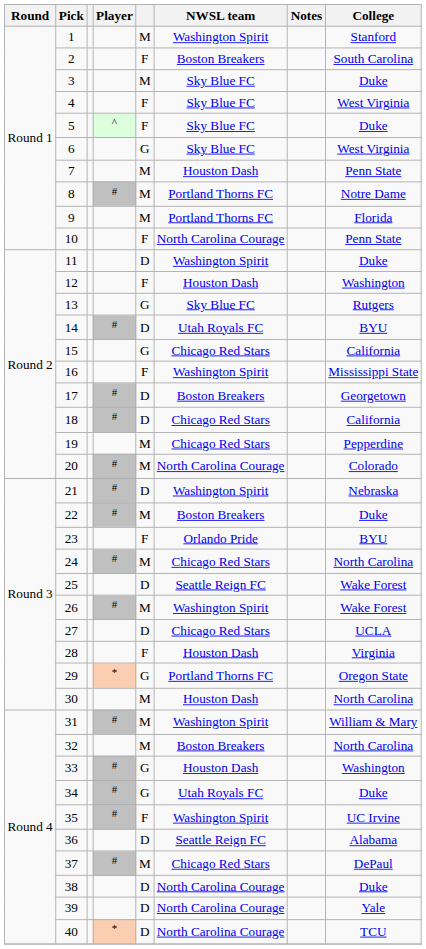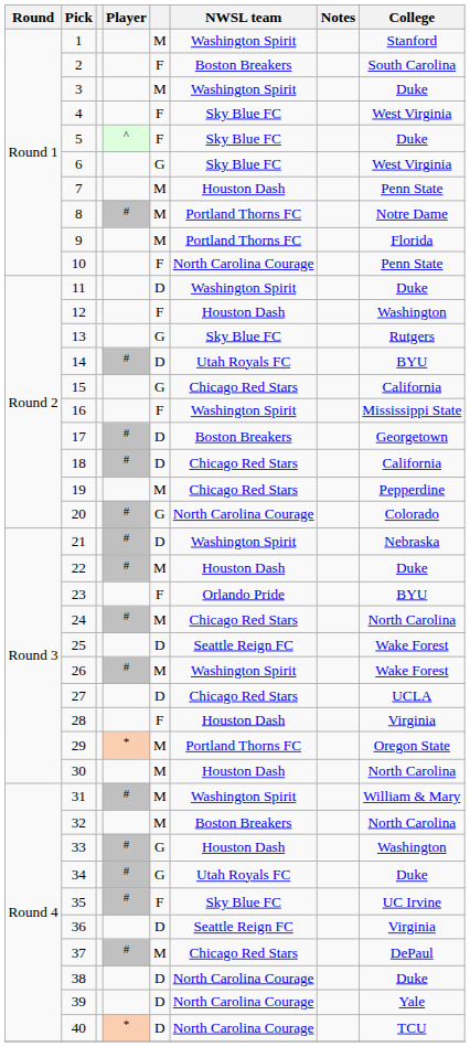 <table class="wikitable sortable" style="font-size: 95%;text-align: center;">
 <tr>
 <th>Round</th>
 <th>Pick</th>
 <th></th>
 <th>Player</th>
 <th></th>
 <th>NWSL team</th>
 <th class=unsortable>Notes</th>
 <th>College</th>
 </tr>
 <tr>
 <td rowspan="10">Round 1</td>
 <td>1</td>
 <td></td>
 <td></td>
 <td>M</td>
 <td><a href='#'>Washington Spirit</a></td>
 <td></td>
 <td><a href='#'>Stanford</a></td>
 </tr>
 <tr>
 <td>2</td>
 <td></td>
 <td></td>
 <td>F</td>
 <td><a href='#'>Boston Breakers</a></td>
 <td></td>
 <td><a href='#'>South Carolina</a></td>
 </tr>
 <tr>
 <td>3</td>
 <td></td>
 <td></td>
 <td>M</td>
-<td><a href='#'>Sky Blue FC</a></td>
+<td><a href='#'>Washington Spirit</a></td>
 <td></td>
 <td><a href='#'>Duke</a></td>
 </tr>
 <tr>
 <td>4</td>
 <td></td>
 <td></td>
 <td>F</td>
 <td><a href='#'>Sky Blue FC</a></td>
 <td></td>
 <td><a href='#'>West Virginia</a></td>
 </tr>
 <tr>
 <td>5</td>
 <td></td>
 <td bgcolor="#DDFFDD"><sup>^</sup></td>
 <td>F</td>
 <td><a href='#'>Sky Blue FC</a></td>
 <td></td>
 <td><a href='#'>Duke</a></td>
 </tr>
 <tr>
 <td>6</td>
 <td></td>
 <td></td>
 <td>G</td>
 <td><a href='#'>Sky Blue FC</a></td>
 <td></td>
 <td><a href='#'>West Virginia</a></td>
 </tr>
 <tr>
 <td>7</td>
 <td></td>
 <td></td>
 <td>M</td>
 <td><a href='#'>Houston Dash</a></td>
 <td></td>
 <td><a href='#'>Penn State</a></td>
 </tr>
 <tr>
 <td>8</td>
 <td></td>
 <td bgcolor="#C0C0C0"><sup>#</sup></td>
 <td>M</td>
 <td><a href='#'>Portland Thorns FC</a></td>
 <td></td>
 <td><a href='#'>Notre Dame</a></td>
 </tr>
 <tr>
 <td>9</td>
 <td></td>
 <td></td>
 <td>M</td>
 <td><a href='#'>Portland Thorns FC</a></td>
 <td></td>
 <td><a href='#'>Florida</a></td>
 </tr>
 <tr>
 <td>10</td>
 <td></td>
 <td></td>
 <td>F</td>
 <td><a href='#'>North Carolina Courage</a></td>
 <td></td>
 <td><a href='#'>Penn State</a></td>
 </tr>
 <tr>
 <td rowspan="10">Round 2</td>
 <td>11</td>
 <td></td>
 <td></td>
 <td>D</td>
 <td><a href='#'>Washington Spirit</a></td>
 <td></td>
 <td><a href='#'>Duke</a></td>
 </tr>
 <tr>
 <td>12</td>
 <td></td>
 <td></td>
 <td>F</td>
 <td><a href='#'>Houston Dash</a></td>
 <td></td>
 <td><a href='#'>Washington</a></td>
 </tr>
 <tr>
 <td>13</td>
 <td></td>
 <td></td>
 <td>G</td>
 <td><a href='#'>Sky Blue FC</a></td>
 <td></td>
 <td><a href='#'>Rutgers</a></td>
 </tr>
 <tr>
 <td>14</td>
 <td></td>
 <td bgcolor="#C0C0C0"><sup>#</sup></td>
 <td>D</td>
 <td><a href='#'>Utah Royals FC</a></td>
 <td></td>
 <td><a href='#'>BYU</a></td>
 </tr>
 <tr>
 <td>15</td>
 <td></td>
 <td></td>
 <td>G</td>
 <td><a href='#'>Chicago Red Stars</a></td>
 <td></td>
 <td><a href='#'>California</a></td>
 </tr>
 <tr>
 <td>16</td>
 <td></td>
 <td></td>
 <td>F</td>
 <td><a href='#'>Washington Spirit</a></td>
 <td></td>
 <td><a href='#'>Mississippi State</a></td>
 </tr>
 <tr>
 <td>17</td>
 <td></td>
 <td bgcolor="#C0C0C0"><sup>#</sup></td>
 <td>D</td>
 <td><a href='#'>Boston Breakers</a></td>
 <td></td>
 <td><a href='#'>Georgetown</a></td>
 </tr>
 <tr>
 <td>18</td>
 <td></td>
 <td bgcolor="#C0C0C0"><sup>#</sup></td>
 <td>D</td>
 <td><a href='#'>Chicago Red Stars</a></td>
 <td></td>
 <td><a href='#'>California</a></td>
 </tr>
 <tr>
 <td>19</td>
 <td></td>
 <td></td>
 <td>M</td>
 <td><a href='#'>Chicago Red Stars</a></td>
 <td></td>
 <td><a href='#'>Pepperdine</a></td>
 </tr>
 <tr>
 <td>20</td>
 <td></td>
 <td bgcolor="#C0C0C0"><sup>#</sup></td>
-<td>M</td>
+<td>G</td>
 <td><a href='#'>North Carolina Courage</a></td>
 <td></td>
 <td><a href='#'>Colorado</a></td>
 </tr>
 <tr>
 <td rowspan="10">Round 3</td>
 <td>21</td>
 <td></td>
 <td bgcolor="#C0C0C0"><sup>#</sup></td>
 <td>D</td>
 <td><a href='#'>Washington Spirit</a></td>
 <td></td>
 <td><a href='#'>Nebraska</a></td>
 </tr>
 <tr>
 <td>22</td>
 <td></td>
 <td bgcolor="#C0C0C0"><sup>#</sup></td>
 <td>M</td>
-<td><a href='#'>Boston Breakers</a></td>
+<td><a href='#'>Houston Dash</a></td>
 <td></td>
 <td><a href='#'>Duke</a></td>
 </tr>
 <tr>
 <td>23</td>
 <td></td>
 <td></td>
 <td>F</td>
 <td><a href='#'>Orlando Pride</a></td>
 <td></td>
 <td><a href='#'>BYU</a></td>
 </tr>
 <tr>
 <td>24</td>
 <td></td>
 <td bgcolor="#C0C0C0"><sup>#</sup></td>
 <td>M</td>
 <td><a href='#'>Chicago Red Stars</a></td>
 <td></td>
 <td><a href='#'>North Carolina</a></td>
 </tr>
 <tr>
 <td>25</td>
 <td></td>
 <td></td>
 <td>D</td>
 <td><a href='#'>Seattle Reign FC</a></td>
 <td></td>
 <td><a href='#'>Wake Forest</a></td>
 </tr>
 <tr>
 <td>26</td>
 <td></td>
 <td bgcolor="#C0C0C0"><sup>#</sup></td>
 <td>M</td>
 <td><a href='#'>Washington Spirit</a></td>
 <td></td>
 <td><a href='#'>Wake Forest</a></td>
 </tr>
 <tr>
 <td>27</td>
 <td></td>
 <td></td>
 <td>D</td>
 <td><a href='#'>Chicago Red Stars</a></td>
 <td></td>
 <td><a href='#'>UCLA</a></td>
 </tr>
 <tr>
 <td>28</td>
 <td></td>
 <td></td>
 <td>F</td>
 <td><a href='#'>Houston Dash</a></td>
 <td></td>
 <td><a href='#'>Virginia</a></td>
 </tr>
 <tr>
 <td>29</td>
 <td></td>
 <td bgcolor="#FBCEB1"> <sup>*</sup></td>
-<td>G</td>
+<td>M</td>
 <td><a href='#'>Portland Thorns FC</a></td>
 <td></td>
 <td><a href='#'>Oregon State</a></td>
 </tr>
 <tr>
 <td>30</td>
 <td></td>
 <td></td>
 <td>M</td>
 <td><a href='#'>Houston Dash</a></td>
 <td></td>
 <td><a href='#'>North Carolina</a></td>
 </tr>
 <tr>
 <td rowspan="10">Round 4</td>
 <td>31</td>
 <td></td>
 <td bgcolor="#C0C0C0"><sup>#</sup></td>
 <td>M</td>
 <td><a href='#'>Washington Spirit</a></td>
 <td></td>
 <td><a href='#'>William & Mary</a></td>
 </tr>
 <tr>
 <td>32</td>
 <td></td>
 <td></td>
 <td>M</td>
 <td><a href='#'>Boston Breakers</a></td>
 <td></td>
 <td><a href='#'>North Carolina</a></td>
 </tr>
 <tr>
 <td>33</td>
 <td></td>
 <td bgcolor="#C0C0C0"><sup>#</sup></td>
 <td>G</td>
 <td><a href='#'>Houston Dash</a></td>
 <td></td>
 <td><a href='#'>Washington</a></td>
 </tr>
 <tr>
 <td>34</td>
 <td></td>
 <td bgcolor="#C0C0C0"><sup>#</sup></td>
 <td>G</td>
 <td><a href='#'>Utah Royals FC</a></td>
 <td></td>
 <td><a href='#'>Duke</a></td>
 </tr>
 <tr>
 <td>35</td>
 <td></td>
 <td bgcolor="#C0C0C0"><sup>#</sup></td>
 <td>F</td>
-<td><a href='#'>Washington Spirit</a></td>
+<td><a href='#'>Sky Blue FC</a></td>
 <td></td>
 <td><a href='#'>UC Irvine</a></td>
 </tr>
 <tr>
 <td>36</td>
 <td></td>
 <td></td>
 <td>D</td>
 <td><a href='#'>Seattle Reign FC</a></td>
 <td></td>
-<td><a href='#'>Alabama</a></td>
+<td><a href='#'>Virginia</a></td>
 </tr>
 <tr>
 <td>37</td>
 <td></td>
 <td bgcolor="#C0C0C0"><sup>#</sup></td>
 <td>M</td>
 <td><a href='#'>Chicago Red Stars</a></td>
 <td></td>
 <td><a href='#'>DePaul</a></td>
 </tr>
 <tr>
 <td>38</td>
 <td></td>
 <td></td>
 <td>D</td>
 <td><a href='#'>North Carolina Courage</a></td>
 <td></td>
 <td><a href='#'>Duke</a></td>
 </tr>
 <tr>
 <td>39</td>
 <td></td>
 <td></td>
 <td>D</td>
 <td><a href='#'>North Carolina Courage</a></td>
 <td></td>
 <td><a href='#'>Yale</a></td>
 </tr>
 <tr>
 <td>40</td>
 <td></td>
 <td bgcolor="#FBCEB1"> <sup>*</sup></td>
 <td>D</td>
 <td><a href='#'>North Carolina Courage</a></td>
 <td></td>
 <td><a href='#'>TCU</a></td>
 </tr>
 <tr>
 </tr>
 </table>
